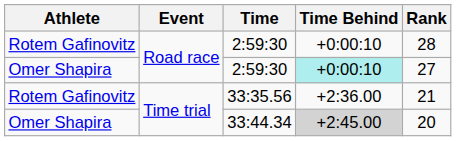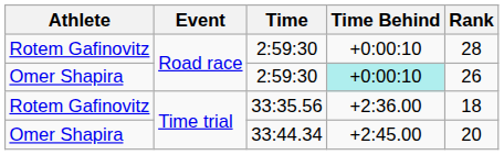 <table class="wikitable" style="font-size:90%; text-align:center;">
 <tr>
 <th>Athlete</th>
 <th>Event</th>
 <th>Time</th>
 <th>Time Behind</th>
 <th>Rank</th>
 </tr>
 <tr>
 <td align=left><a href='#'>Rotem Gafinovitz</a></td>
 <td align=left rowspan=2><a href='#'>Road race</a></td>
 <td>2:59:30</td>
 <td>+0:00:10</td>
 <td>28</td>
 </tr>
 <tr>
 <td align=left><a href='#'>Omer Shapira</a></td>
 <td>2:59:30</td>
 <td style="background: paleturquoise;">+0:00:10</td>
-<td>27</td>
+<td>26</td>
 </tr>
 <tr>
 <td align=left><a href='#'>Rotem Gafinovitz</a></td>
 <td align=left rowspan=2><a href='#'>Time trial</a></td>
 <td>33:35.56</td>
 <td>+2:36.00</td>
-<td>21</td>
+<td>18</td>
 </tr>
 <tr>
 <td align=left><a href='#'>Omer Shapira</a></td>
 <td>33:44.34</td>
-<td style="background: lightgrey;">+2:45.00</td>
+<td>+2:45.00</td>
 <td>20</td>
 </tr>
 </table>
